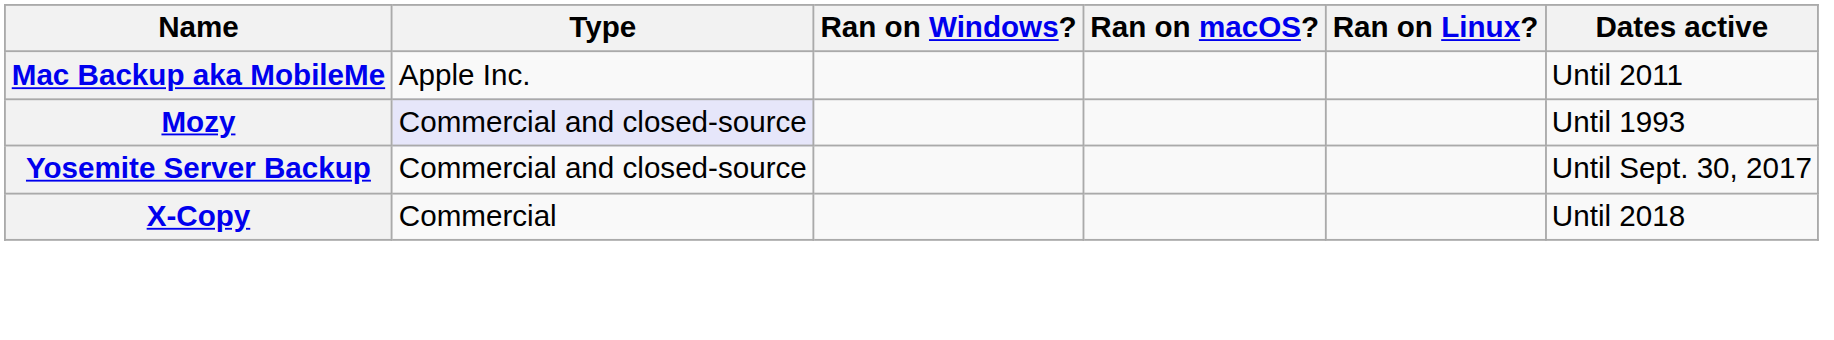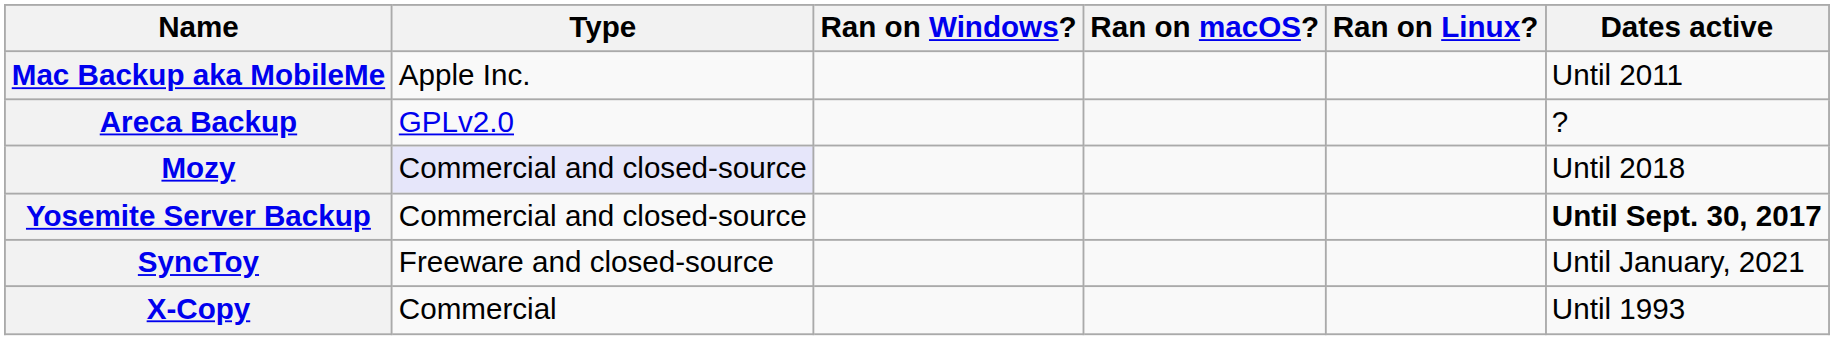 <table class="wikitable sortable plainrowheaders sticky-header">
 <tr>
 <th>Name</th>
 <th>Type</th>
 <th>Ran on <a href='#'>Windows</a>?</th>
 <th>Ran on  <a href='#'>macOS</a>?</th>
 <th>Ran on <a href='#'>Linux</a>?</th>
 <th>Dates active</th>
 </tr>
 <tr>
 <th scope="row"><a href='#'>Mac Backup aka MobileMe</a></th>
 <td>Apple Inc.</td>
 <td></td>
 <td></td>
 <td></td>
 <td>Until 2011</td>
 </tr>
 <tr>
+<th scope="row"><a href='#'>Areca Backup</a></th>
+<td><a href='#'>GPLv2.0</a></td>
+<td></td>
+<td></td>
+<td></td>
+<td>?</td>
+</tr>
+<tr>
 <th scope="row"><a href='#'>Mozy</a></th>
 <td style="background: lavender;">Commercial and closed-source</td>
 <td></td>
 <td></td>
 <td></td>
-<td>Until 1993</td>
+<td>Until 2018</td>
 </tr>
 <tr>
 <th scope="row"><a href='#'>Yosemite Server Backup</a></th>
 <td>Commercial and closed-source</td>
 <td></td>
 <td></td>
 <td></td>
-<td>Until Sept. 30, 2017</td>
+<td><strong>Until Sept. 30, 2017</strong></td>
+</tr>
+<tr>
+<th scope="row"><a href='#'>SyncToy</a></th>
+<td>Freeware and closed-source</td>
+<td></td>
+<td></td>
+<td></td>
+<td>Until January, 2021</td>
 </tr>
 <tr>
 <th scope="row"><a href='#'>X-Copy</a></th>
 <td>Commercial</td>
 <td></td>
 <td></td>
 <td></td>
-<td>Until 2018</td>
+<td>Until 1993</td>
 </tr>
 </table>
